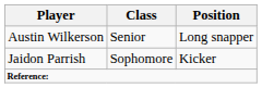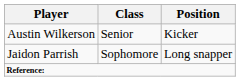 <table class="wikitable">
 <tr>
 <th>Player</th>
 <th>Class</th>
 <th>Position</th>
 </tr>
 <tr>
 <td>Austin Wilkerson</td>
 <td>Senior</td>
-<td>Long snapper</td>
+<td>Kicker</td>
 </tr>
 <tr>
 <td>Jaidon Parrish</td>
 <td>Sophomore</td>
-<td>Kicker</td>
+<td>Long snapper</td>
 </tr>
 <tr>
 <td colspan="3"  style="font-size:8pt; text-align:left;"><strong>Reference:</strong></td>
 </tr>
 </table>
